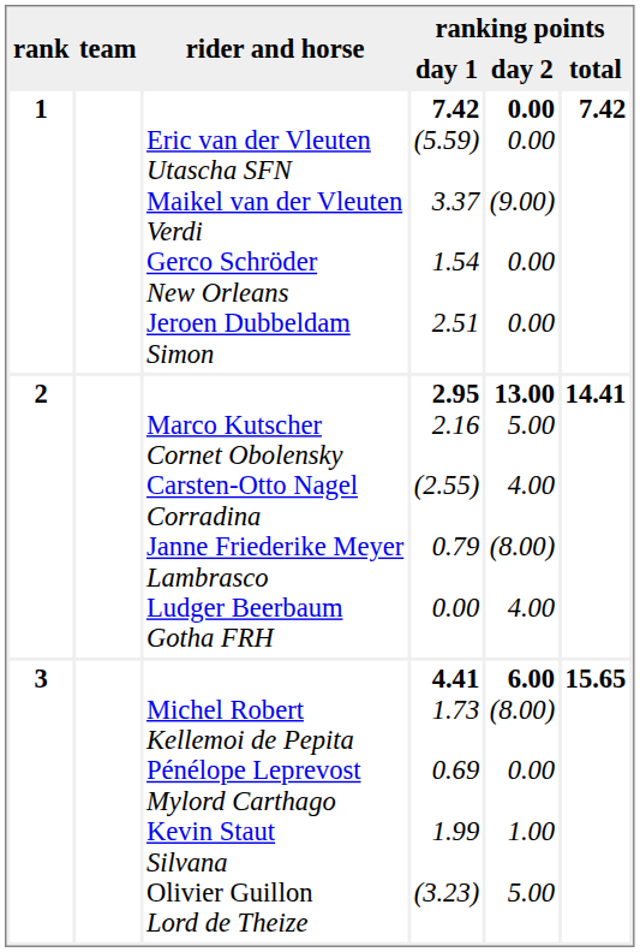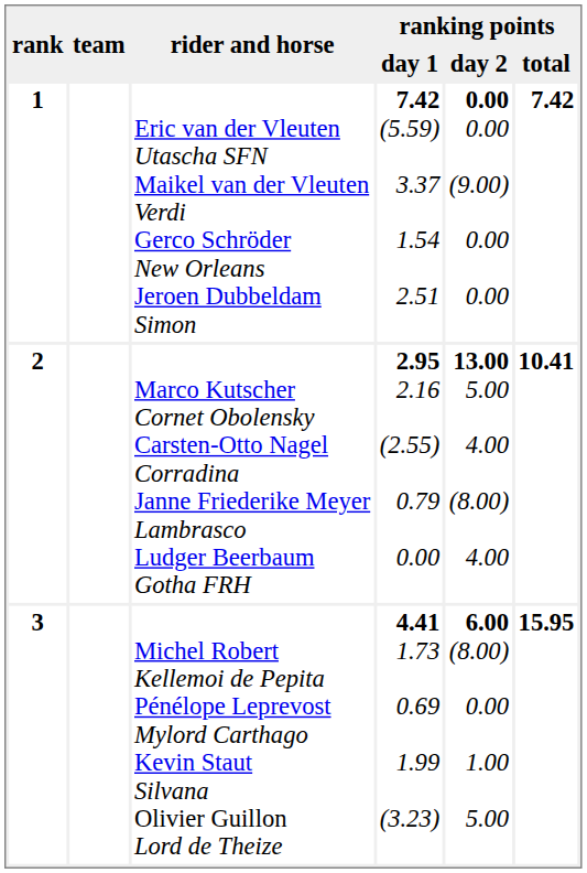 <table style="border:1px solid #808080; background-color:#EFEFEF;" cellspacing="2" cellpadding="2">
 <tr style="background-color:#EFEFEF;">
 <th rowspan=2>rank</th>
 <th rowspan=2>team</th>
 <th rowspan=2>rider and horse</th>
 <th colspan=3>ranking points</th>
 </tr>
 <tr style="background-color:#EFEFEF;">
 <th>day 1</th>
 <th>day 2</th>
 <th>total</th>
 </tr>
 <tr valign="top" style="background-color:#FFFFFF;">
 <th>1</th>
 <td></td>
 <td><br><a href='#'>Eric van der Vleuten</a><br><em>Utascha SFN</em><br><a href='#'>Maikel van der Vleuten</a><br><em>Verdi</em><br><a href='#'>Gerco Schröder</a><br><em>New Orleans</em><br><a href='#'>Jeroen Dubbeldam</a><br><em>Simon</em></td>
 <td style="text-align:right;"><strong>7.42</strong> <br> <em>(5.59)<br><br>3.37<br><br>1.54<br><br>2.51</em></td>
 <td style="text-align:right;"><strong>0.00</strong> <br> <em>0.00<br><br>(9.00)<br><br>0.00<br><br>0.00</em></td>
 <td style="text-align:right;"><strong>7.42</strong></td>
 </tr>
 <tr valign="top" style="background-color:#FFFFFF;">
 <th>2</th>
 <td></td>
 <td><br><a href='#'>Marco Kutscher</a><br><em>Cornet Obolensky</em><br><a href='#'>Carsten-Otto Nagel</a><br><em>Corradina</em><br><a href='#'>Janne Friederike Meyer</a><br><em>Lambrasco</em><br><a href='#'>Ludger Beerbaum</a><br><em>Gotha FRH</em></td>
 <td style="text-align:right;"><strong>2.95</strong> <br> <em>2.16<br><br>(2.55)<br><br>0.79<br><br>0.00</em></td>
 <td style="text-align:right;"><strong>13.00</strong> <br> <em>5.00<br><br>4.00<br><br>(8.00)<br><br>4.00</em></td>
-<td style="text-align:right;"><strong>14.41</strong></td>
+<td style="text-align:right;"><strong>10.41</strong></td>
 </tr>
 <tr valign="top" style="background-color:#FFFFFF;">
 <th>3</th>
 <td></td>
 <td><br><a href='#'>Michel Robert</a><br><em>Kellemoi de Pepita</em><br><a href='#'>Pénélope Leprevost</a><br><em>Mylord Carthago</em><br><a href='#'>Kevin Staut</a><br><em>Silvana</em><br>Olivier Guillon<br><em>Lord de Theize</em></td>
 <td style="text-align:right;"><strong>4.41</strong> <br> <em>1.73<br><br>0.69<br><br>1.99<br><br>(3.23)</em></td>
 <td style="text-align:right;"><strong>6.00</strong> <br> <em>(8.00)<br><br>0.00<br><br>1.00<br><br>5.00</em></td>
-<td style="text-align:right;"><strong>15.65</strong></td>
+<td style="text-align:right;"><strong>15.95</strong></td>
 </tr>
 </table>
